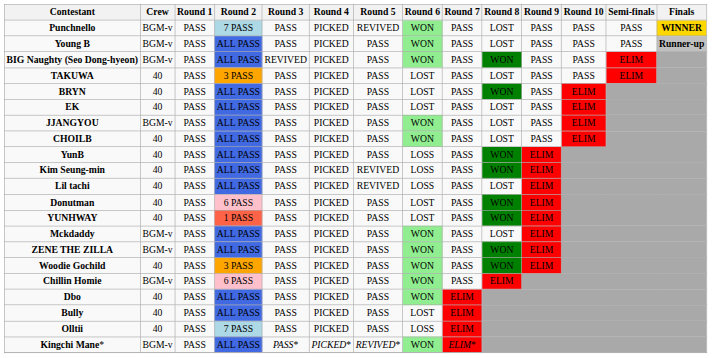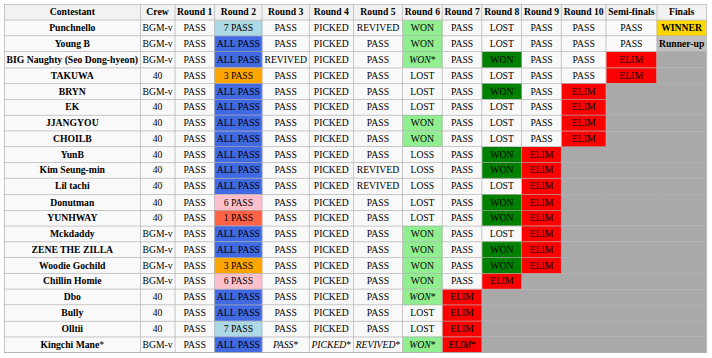 <table class="wikitable" border="2" style="text-align:center;font-size:96%">
 <tr>
 <th>Contestant</th>
 <th>Crew</th>
 <th>Round 1</th>
 <th>Round 2</th>
 <th>Round 3</th>
 <th>Round 4</th>
 <th>Round 5</th>
 <th>Round 6</th>
 <th>Round 7</th>
 <th>Round 8</th>
 <th>Round 9</th>
 <th>Round 10</th>
 <th>Semi-finals</th>
 <th>Finals</th>
 </tr>
 <tr>
 <td><strong>Punchnello</strong></td>
 <td>BGM-v</td>
 <td>PASS</td>
 <td style="background:lightblue;">7 PASS</td>
 <td>PASS</td>
 <td>PICKED</td>
 <td>REVIVED</td>
 <td style="background:lightgreen;">WON</td>
 <td>PASS</td>
 <td>LOST</td>
 <td>PASS</td>
 <td>PASS</td>
 <td>PASS</td>
 <td style="background:gold;"><strong>WINNER</strong></td>
 </tr>
 <tr>
 <td><strong>Young B</strong></td>
 <td>BGM-v</td>
 <td>PASS</td>
 <td style="background:royalblue;">ALL PASS</td>
 <td>PASS</td>
 <td>PICKED</td>
 <td>PASS</td>
 <td style="background:lightgreen;">WON</td>
 <td>PASS</td>
 <td>LOST</td>
 <td>PASS</td>
 <td>PASS</td>
 <td>PASS</td>
 <td style="background:silver;"><strong>Runner-up</strong></td>
 </tr>
 <tr>
 <td><strong>BIG Naughty (Seo Dong-hyeon)</strong></td>
 <td>BGM-v</td>
 <td>PASS</td>
 <td style="background:royalblue;">ALL PASS</td>
 <td>REVIVED</td>
 <td>PICKED</td>
 <td>PASS</td>
-<td style="background:lightgreen;">WON</td>
+<td style="background:lightgreen;"><em>WON</em>*</td>
 <td>PASS</td>
 <td style="background:green;">WON</td>
 <td>PASS</td>
 <td>PASS</td>
 <td style="background:red;">ELIM</td>
 <td bgcolor="darkgray" colspan="2"></td>
 </tr>
 <tr>
 <td><strong>TAKUWA</strong></td>
 <td>40</td>
 <td>PASS</td>
 <td style="background:orange;">3 PASS</td>
 <td>PASS</td>
 <td>PICKED</td>
 <td>PASS</td>
 <td>LOST</td>
 <td>PASS</td>
 <td>LOST</td>
 <td>PASS</td>
 <td>PASS</td>
 <td style="background:red;">ELIM</td>
 <td bgcolor="darkgray" colspan="2"></td>
 </tr>
 <tr>
 <td><strong>BRYN</strong></td>
-<td>40</td>
+<td>BGM-v</td>
 <td>PASS</td>
 <td style="background:royalblue;">ALL PASS</td>
 <td>PASS</td>
 <td>PICKED</td>
 <td>PASS</td>
 <td>LOST</td>
 <td>PASS</td>
 <td style="background:green;">WON</td>
 <td>PASS</td>
 <td style="background:red;">ELIM</td>
 <td bgcolor="darkgray" colspan="2"></td>
 </tr>
 <tr>
 <td><strong>EK</strong></td>
 <td>40</td>
 <td>PASS</td>
 <td style="background:royalblue;">ALL PASS</td>
 <td>PASS</td>
 <td>PICKED</td>
 <td>PASS</td>
 <td>LOST</td>
 <td>PASS</td>
 <td>LOST</td>
 <td>PASS</td>
 <td style="background:red;">ELIM</td>
 <td bgcolor="darkgray" colspan="2"></td>
 </tr>
 <tr>
 <td><strong>JJANGYOU</strong></td>
-<td>BGM-v</td>
+<td>40</td>
 <td>PASS</td>
 <td style="background:royalblue;">ALL PASS</td>
 <td>PASS</td>
 <td>PICKED</td>
 <td>PASS</td>
 <td style="background:lightgreen;">WON</td>
 <td>PASS</td>
 <td>LOST</td>
 <td>PASS</td>
 <td style="background:red;">ELIM</td>
 <td bgcolor="darkgray" colspan="2"></td>
 </tr>
 <tr>
 <td><strong>CHOILB</strong></td>
 <td>40</td>
 <td>PASS</td>
 <td style="background:royalblue;">ALL PASS</td>
 <td>PASS</td>
 <td>PICKED</td>
 <td>PASS</td>
 <td style="background:lightgreen;">WON</td>
 <td>PASS</td>
 <td>LOST</td>
 <td>PASS</td>
 <td style="background:red;">ELIM</td>
 <td bgcolor="darkgray" colspan="2"></td>
 </tr>
 <tr>
 <td><strong>YunB</strong></td>
 <td>40</td>
 <td>PASS</td>
 <td style="background:royalblue;">ALL PASS</td>
 <td>PASS</td>
 <td>PICKED</td>
 <td>PASS</td>
 <td>LOSS</td>
 <td>PASS</td>
 <td style="background:green;">WON</td>
 <td style="background:red;">ELIM</td>
 <td bgcolor="darkgray" colspan="3"></td>
 </tr>
 <tr>
 <td><strong>Kim Seung-min</strong></td>
 <td>40</td>
 <td>PASS</td>
 <td style="background:royalblue;">ALL PASS</td>
 <td>PASS</td>
 <td>PICKED</td>
 <td>REVIVED</td>
 <td>LOSS</td>
 <td>PASS</td>
 <td style="background:green;">WON</td>
 <td style="background:red;">ELIM</td>
 <td bgcolor="darkgray" colspan="3"></td>
 </tr>
 <tr>
 <td><strong>Lil tachi</strong></td>
 <td>40</td>
 <td>PASS</td>
 <td style="background:royalblue;">ALL PASS</td>
 <td>PASS</td>
 <td>PICKED</td>
 <td>REVIVED</td>
 <td>LOSS</td>
 <td>PASS</td>
 <td>LOST</td>
 <td style="background:red;">ELIM</td>
 <td bgcolor="darkgray" colspan="3"></td>
 </tr>
 <tr>
 <td><strong>Donutman</strong></td>
 <td>40</td>
 <td>PASS</td>
 <td style="background:pink;">6 PASS</td>
 <td>PASS</td>
 <td>PICKED</td>
 <td>PASS</td>
 <td>LOST</td>
 <td>PASS</td>
 <td style="background:green;">WON</td>
 <td style="background:red;">ELIM</td>
 <td bgcolor="darkgray" colspan="3"></td>
 </tr>
 <tr>
 <td><strong>YUNHWAY</strong></td>
 <td>40</td>
 <td>PASS</td>
 <td style="background:tomato;">1 PASS</td>
 <td>PASS</td>
 <td>PICKED</td>
 <td>PASS</td>
 <td>LOST</td>
 <td>PASS</td>
 <td style="background:green;">WON</td>
 <td style="background:red;">ELIM</td>
 <td bgcolor="darkgray" colspan="3"></td>
 </tr>
 <tr>
 <td><strong>Mckdaddy</strong></td>
 <td>BGM-v</td>
 <td>PASS</td>
 <td style="background:royalblue;">ALL PASS</td>
 <td>PASS</td>
 <td>PICKED</td>
 <td>PASS</td>
 <td style="background:lightgreen;">WON</td>
 <td>PASS</td>
 <td>LOST</td>
 <td style="background:red;">ELIM</td>
 <td bgcolor="darkgray" colspan="3"></td>
 </tr>
 <tr>
 <td><strong>ZENE THE ZILLA</strong></td>
 <td>BGM-v</td>
 <td>PASS</td>
 <td style="background:royalblue;">ALL PASS</td>
 <td>PASS</td>
 <td>PICKED</td>
 <td>PASS</td>
 <td style="background:lightgreen;">WON</td>
 <td>PASS</td>
 <td style="background:green;">WON</td>
 <td style="background:red;">ELIM</td>
 <td bgcolor="darkgray" colspan="3"></td>
 </tr>
 <tr>
 <td><strong>Woodie Gochild</strong></td>
-<td>40</td>
+<td>BGM-v</td>
 <td>PASS</td>
 <td style="background:orange;">3 PASS</td>
 <td>PASS</td>
 <td>PICKED</td>
 <td>PASS</td>
 <td style="background:lightgreen;">WON</td>
 <td>PASS</td>
 <td style="background:green;">WON</td>
 <td style="background:red;">ELIM</td>
 <td bgcolor="darkgray" colspan="3"></td>
 </tr>
 <tr>
 <td><strong>Chillin Homie</strong></td>
 <td>BGM-v</td>
 <td>PASS</td>
 <td style="background:pink;">6 PASS</td>
 <td>PASS</td>
 <td>PICKED</td>
 <td>PASS</td>
 <td style="background:lightgreen;">WON</td>
 <td>PASS</td>
 <td style="background:red;">ELIM</td>
 <td bgcolor="darkgray" colspan="4"></td>
 </tr>
 <tr>
 <td><strong>Dbo</strong></td>
 <td>40</td>
 <td>PASS</td>
 <td style="background:royalblue;">ALL PASS</td>
 <td>PASS</td>
 <td>PICKED</td>
 <td>PASS</td>
-<td style="background:lightgreen;">WON</td>
+<td style="background:lightgreen;"><em>WON</em>*</td>
 <td style="background:red;">ELIM</td>
 <td bgcolor="darkgray" colspan="5"></td>
 </tr>
 <tr>
 <td><strong>Bully</strong></td>
 <td>40</td>
 <td>PASS</td>
 <td style="background:royalblue;">ALL PASS</td>
 <td>PASS</td>
 <td>PICKED</td>
 <td>PASS</td>
 <td>LOST</td>
 <td style="background:red;">ELIM</td>
 <td bgcolor="darkgray" colspan="5"></td>
 </tr>
 <tr>
 <td><strong>Olltii</strong></td>
 <td>40</td>
 <td>PASS</td>
 <td style="background:lightblue;">7 PASS</td>
 <td>PASS</td>
 <td>PICKED</td>
 <td>PASS</td>
-<td>LOSS</td>
+<td>LOST</td>
 <td style="background:red;">ELIM</td>
 <td bgcolor="darkgray" colspan="5"></td>
 </tr>
 <tr>
 <td><strong>Kingchi Mane</strong>*</td>
 <td>BGM-v</td>
 <td>PASS</td>
 <td style="background:royalblue;">ALL PASS</td>
 <td><em>PASS</em>*</td>
 <td><em>PICKED</em>*</td>
 <td><em>REVIVED</em>*</td>
-<td style="background:lightgreen;">WON</td>
+<td style="background:lightgreen;"><em>WON</em>*</td>
 <td style="background:red;"><em>ELIM</em>*</td>
 <td bgcolor="darkgray" colspan="5"></td>
 </tr>
 <tr>
 </tr>
 </table>
